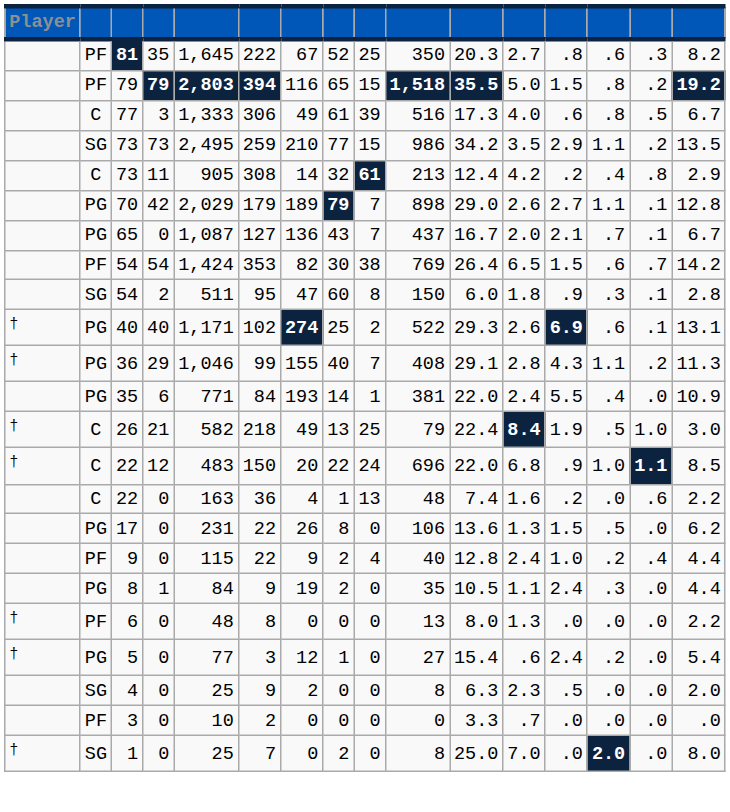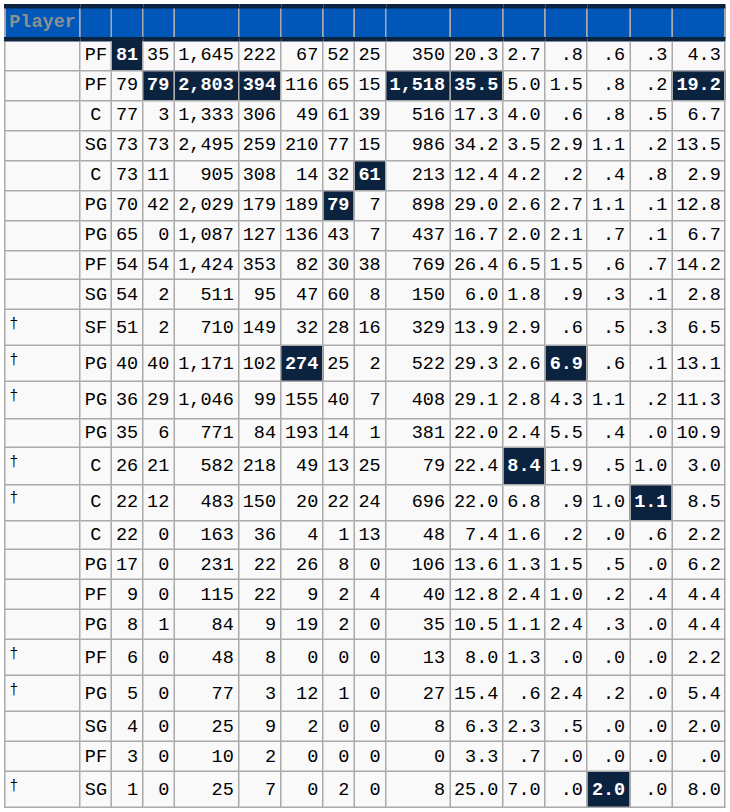 <table class="wikitable sortable" style="font-size: 95%; text-align:right;">
 <tr>
 <th style="background:#0057B7; color:#8D9093; border-top:#0C2340 3px solid; border-bottom:#0C2340 3px solid;">Player</th>
 <th style="background:#0057B7; color:#8D9093; border-top:#0C2340 3px solid; border-bottom:#0C2340 3px solid;"></th>
 <th style="background:#0057B7; color:#8D9093; border-top:#0C2340 3px solid; border-bottom:#0C2340 3px solid;"></th>
 <th style="background:#0057B7; color:#8D9093; border-top:#0C2340 3px solid; border-bottom:#0C2340 3px solid;"></th>
 <th style="background:#0057B7; color:#8D9093; border-top:#0C2340 3px solid; border-bottom:#0C2340 3px solid;"></th>
 <th style="background:#0057B7; color:#8D9093; border-top:#0C2340 3px solid; border-bottom:#0C2340 3px solid;"></th>
 <th style="background:#0057B7; color:#8D9093; border-top:#0C2340 3px solid; border-bottom:#0C2340 3px solid;"></th>
 <th style="background:#0057B7; color:#8D9093; border-top:#0C2340 3px solid; border-bottom:#0C2340 3px solid;"></th>
 <th style="background:#0057B7; color:#8D9093; border-top:#0C2340 3px solid; border-bottom:#0C2340 3px solid;"></th>
 <th style="background:#0057B7; color:#8D9093; border-top:#0C2340 3px solid; border-bottom:#0C2340 3px solid;"></th>
 <th style="background:#0057B7; color:#8D9093; border-top:#0C2340 3px solid; border-bottom:#0C2340 3px solid;"></th>
 <th style="background:#0057B7; color:#8D9093; border-top:#0C2340 3px solid; border-bottom:#0C2340 3px solid;"></th>
 <th style="background:#0057B7; color:#8D9093; border-top:#0C2340 3px solid; border-bottom:#0C2340 3px solid;"></th>
 <th style="background:#0057B7; color:#8D9093; border-top:#0C2340 3px solid; border-bottom:#0C2340 3px solid;"></th>
 <th style="background:#0057B7; color:#8D9093; border-top:#0C2340 3px solid; border-bottom:#0C2340 3px solid;"></th>
 <th style="background:#0057B7; color:#8D9093; border-top:#0C2340 3px solid; border-bottom:#0C2340 3px solid;"></th>
 </tr>
 <tr>
 <td style="text-align:left;"></td>
 <td style="text-align:center;">PF</td>
 <td style="background:#0C2340; color:#FFFFFF;"><strong>81</strong></td>
 <td>35</td>
 <td>1,645</td>
 <td>222</td>
 <td>67</td>
 <td>52</td>
 <td>25</td>
 <td>350</td>
 <td>20.3</td>
 <td>2.7</td>
 <td>.8</td>
 <td>.6</td>
 <td>.3</td>
-<td>8.2</td>
+<td>4.3</td>
 </tr>
 <tr>
 <td style="text-align:left;"></td>
 <td style="text-align:center;">PF</td>
 <td>79</td>
 <td style="background:#0C2340; color:#FFFFFF;"><strong>79</strong></td>
 <td style="background:#0C2340; color:#FFFFFF;"><strong>2,803</strong></td>
 <td style="background:#0C2340; color:#FFFFFF;"><strong>394</strong></td>
 <td>116</td>
 <td>65</td>
 <td>15</td>
 <td style="background:#0C2340; color:#FFFFFF;"><strong>1,518</strong></td>
 <td style="background:#0C2340; color:#FFFFFF;"><strong>35.5</strong></td>
 <td>5.0</td>
 <td>1.5</td>
 <td>.8</td>
 <td>.2</td>
 <td style="background:#0C2340; color:#FFFFFF;"><strong>19.2</strong></td>
 </tr>
 <tr>
 <td style="text-align:left;"></td>
 <td style="text-align:center;">C</td>
 <td>77</td>
 <td>3</td>
 <td>1,333</td>
 <td>306</td>
 <td>49</td>
 <td>61</td>
 <td>39</td>
 <td>516</td>
 <td>17.3</td>
 <td>4.0</td>
 <td>.6</td>
 <td>.8</td>
 <td>.5</td>
 <td>6.7</td>
 </tr>
 <tr>
 <td style="text-align:left;"></td>
 <td style="text-align:center;">SG</td>
 <td>73</td>
 <td>73</td>
 <td>2,495</td>
 <td>259</td>
 <td>210</td>
 <td>77</td>
 <td>15</td>
 <td>986</td>
 <td>34.2</td>
 <td>3.5</td>
 <td>2.9</td>
 <td>1.1</td>
 <td>.2</td>
 <td>13.5</td>
 </tr>
 <tr>
 <td style="text-align:left;"></td>
 <td style="text-align:center;">C</td>
 <td>73</td>
 <td>11</td>
 <td>905</td>
 <td>308</td>
 <td>14</td>
 <td>32</td>
 <td style="background:#0C2340; color:#FFFFFF;"><strong>61</strong></td>
 <td>213</td>
 <td>12.4</td>
 <td>4.2</td>
 <td>.2</td>
 <td>.4</td>
 <td>.8</td>
 <td>2.9</td>
 </tr>
 <tr>
 <td style="text-align:left;"></td>
 <td style="text-align:center;">PG</td>
 <td>70</td>
 <td>42</td>
 <td>2,029</td>
 <td>179</td>
 <td>189</td>
 <td style="background:#0C2340; color:#FFFFFF;"><strong>79</strong></td>
 <td>7</td>
 <td>898</td>
 <td>29.0</td>
 <td>2.6</td>
 <td>2.7</td>
 <td>1.1</td>
 <td>.1</td>
 <td>12.8</td>
 </tr>
 <tr>
 <td style="text-align:left;"></td>
 <td style="text-align:center;">PG</td>
 <td>65</td>
 <td>0</td>
 <td>1,087</td>
 <td>127</td>
 <td>136</td>
 <td>43</td>
 <td>7</td>
 <td>437</td>
 <td>16.7</td>
 <td>2.0</td>
 <td>2.1</td>
 <td>.7</td>
 <td>.1</td>
 <td>6.7</td>
 </tr>
 <tr>
 <td style="text-align:left;"></td>
 <td style="text-align:center;">PF</td>
 <td>54</td>
 <td>54</td>
 <td>1,424</td>
 <td>353</td>
 <td>82</td>
 <td>30</td>
 <td>38</td>
 <td>769</td>
 <td>26.4</td>
 <td>6.5</td>
 <td>1.5</td>
 <td>.6</td>
 <td>.7</td>
 <td>14.2</td>
 </tr>
 <tr>
 <td style="text-align:left;"></td>
 <td style="text-align:center;">SG</td>
 <td>54</td>
 <td>2</td>
 <td>511</td>
 <td>95</td>
 <td>47</td>
 <td>60</td>
 <td>8</td>
 <td>150</td>
 <td>6.0</td>
 <td>1.8</td>
 <td>.9</td>
 <td>.3</td>
 <td>.1</td>
 <td>2.8</td>
+</tr>
+<tr>
+<td style="text-align:left;"><sup>†</sup></td>
+<td style="text-align:center;">SF</td>
+<td>51</td>
+<td>2</td>
+<td>710</td>
+<td>149</td>
+<td>32</td>
+<td>28</td>
+<td>16</td>
+<td>329</td>
+<td>13.9</td>
+<td>2.9</td>
+<td>.6</td>
+<td>.5</td>
+<td>.3</td>
+<td>6.5</td>
 </tr>
 <tr>
 <td style="text-align:left;"><sup>†</sup></td>
 <td style="text-align:center;">PG</td>
 <td>40</td>
 <td>40</td>
 <td>1,171</td>
 <td>102</td>
 <td style="background:#0C2340; color:#FFFFFF;"><strong>274</strong></td>
 <td>25</td>
 <td>2</td>
 <td>522</td>
 <td>29.3</td>
 <td>2.6</td>
 <td style="background:#0C2340; color:#FFFFFF;"><strong>6.9</strong></td>
 <td>.6</td>
 <td>.1</td>
 <td>13.1</td>
 </tr>
 <tr>
 <td style="text-align:left;"><sup>†</sup></td>
 <td style="text-align:center;">PG</td>
 <td>36</td>
 <td>29</td>
 <td>1,046</td>
 <td>99</td>
 <td>155</td>
 <td>40</td>
 <td>7</td>
 <td>408</td>
 <td>29.1</td>
 <td>2.8</td>
 <td>4.3</td>
 <td>1.1</td>
 <td>.2</td>
 <td>11.3</td>
 </tr>
 <tr>
 <td style="text-align:left;"></td>
 <td style="text-align:center;">PG</td>
 <td>35</td>
 <td>6</td>
 <td>771</td>
 <td>84</td>
 <td>193</td>
 <td>14</td>
 <td>1</td>
 <td>381</td>
 <td>22.0</td>
 <td>2.4</td>
 <td>5.5</td>
 <td>.4</td>
 <td>.0</td>
 <td>10.9</td>
 </tr>
 <tr>
 <td style="text-align:left;"><sup>†</sup></td>
 <td style="text-align:center;">C</td>
 <td>26</td>
 <td>21</td>
 <td>582</td>
 <td>218</td>
 <td>49</td>
 <td>13</td>
 <td>25</td>
 <td>79</td>
 <td>22.4</td>
 <td style="background:#0C2340; color:#FFFFFF;"><strong>8.4</strong></td>
 <td>1.9</td>
 <td>.5</td>
 <td>1.0</td>
 <td>3.0</td>
 </tr>
 <tr>
 <td style="text-align:left;"><sup>†</sup></td>
 <td style="text-align:center;">C</td>
 <td>22</td>
 <td>12</td>
 <td>483</td>
 <td>150</td>
 <td>20</td>
 <td>22</td>
 <td>24</td>
 <td>696</td>
 <td>22.0</td>
 <td>6.8</td>
 <td>.9</td>
 <td>1.0</td>
 <td style="background:#0C2340; color:#FFFFFF;"><strong>1.1</strong></td>
 <td>8.5</td>
 </tr>
 <tr>
 <td style="text-align:left;"></td>
 <td style="text-align:center;">C</td>
 <td>22</td>
 <td>0</td>
 <td>163</td>
 <td>36</td>
 <td>4</td>
 <td>1</td>
 <td>13</td>
 <td>48</td>
 <td>7.4</td>
 <td>1.6</td>
 <td>.2</td>
 <td>.0</td>
 <td>.6</td>
 <td>2.2</td>
 </tr>
 <tr>
 <td style="text-align:left;"></td>
 <td style="text-align:center;">PG</td>
 <td>17</td>
 <td>0</td>
 <td>231</td>
 <td>22</td>
 <td>26</td>
 <td>8</td>
 <td>0</td>
 <td>106</td>
 <td>13.6</td>
 <td>1.3</td>
 <td>1.5</td>
 <td>.5</td>
 <td>.0</td>
 <td>6.2</td>
 </tr>
 <tr>
 <td style="text-align:left;"></td>
 <td style="text-align:center;">PF</td>
 <td>9</td>
 <td>0</td>
 <td>115</td>
 <td>22</td>
 <td>9</td>
 <td>2</td>
 <td>4</td>
 <td>40</td>
 <td>12.8</td>
 <td>2.4</td>
 <td>1.0</td>
 <td>.2</td>
 <td>.4</td>
 <td>4.4</td>
 </tr>
 <tr>
 <td style="text-align:left;"></td>
 <td style="text-align:center;">PG</td>
 <td>8</td>
 <td>1</td>
 <td>84</td>
 <td>9</td>
 <td>19</td>
 <td>2</td>
 <td>0</td>
 <td>35</td>
 <td>10.5</td>
 <td>1.1</td>
 <td>2.4</td>
 <td>.3</td>
 <td>.0</td>
 <td>4.4</td>
 </tr>
 <tr>
 <td style="text-align:left;"><sup>†</sup></td>
 <td style="text-align:center;">PF</td>
 <td>6</td>
 <td>0</td>
 <td>48</td>
 <td>8</td>
 <td>0</td>
 <td>0</td>
 <td>0</td>
 <td>13</td>
 <td>8.0</td>
 <td>1.3</td>
 <td>.0</td>
 <td>.0</td>
 <td>.0</td>
 <td>2.2</td>
 </tr>
 <tr>
 <td style="text-align:left;"><sup>†</sup></td>
 <td style="text-align:center;">PG</td>
 <td>5</td>
 <td>0</td>
 <td>77</td>
 <td>3</td>
 <td>12</td>
 <td>1</td>
 <td>0</td>
 <td>27</td>
 <td>15.4</td>
 <td>.6</td>
 <td>2.4</td>
 <td>.2</td>
 <td>.0</td>
 <td>5.4</td>
 </tr>
 <tr>
 <td style="text-align:left;"></td>
 <td style="text-align:center;">SG</td>
 <td>4</td>
 <td>0</td>
 <td>25</td>
 <td>9</td>
 <td>2</td>
 <td>0</td>
 <td>0</td>
 <td>8</td>
 <td>6.3</td>
 <td>2.3</td>
 <td>.5</td>
 <td>.0</td>
 <td>.0</td>
 <td>2.0</td>
 </tr>
 <tr>
 <td style="text-align:left;"></td>
 <td style="text-align:center;">PF</td>
 <td>3</td>
 <td>0</td>
 <td>10</td>
 <td>2</td>
 <td>0</td>
 <td>0</td>
 <td>0</td>
 <td>0</td>
 <td>3.3</td>
 <td>.7</td>
 <td>.0</td>
 <td>.0</td>
 <td>.0</td>
 <td>.0</td>
 </tr>
 <tr>
 <td style="text-align:left;"><sup>†</sup></td>
 <td style="text-align:center;">SG</td>
 <td>1</td>
 <td>0</td>
 <td>25</td>
 <td>7</td>
 <td>0</td>
 <td>2</td>
 <td>0</td>
 <td>8</td>
 <td>25.0</td>
 <td>7.0</td>
 <td>.0</td>
 <td style="background:#0C2340; color:#FFFFFF;"><strong>2.0</strong></td>
 <td>.0</td>
 <td>8.0</td>
 </tr>
 </table>
